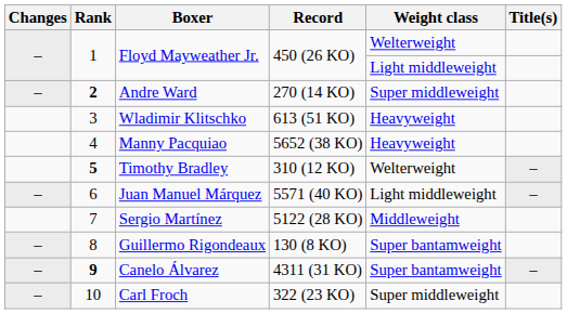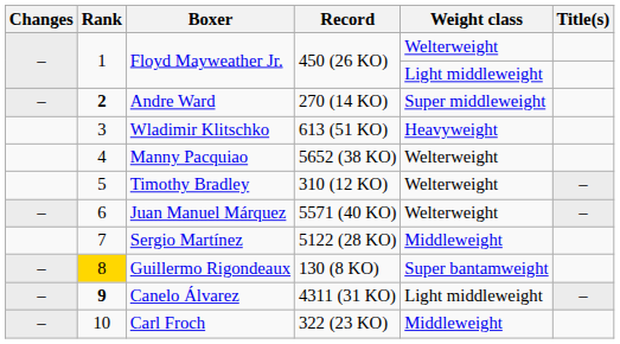 <table class="wikitable ">
 <tr>
 <th>Changes</th>
 <th>Rank</th>
 <th>Boxer</th>
 <th>Record</th>
 <th>Weight class</th>
 <th>Title(s)</th>
 </tr>
 <tr>
 <td rowspan=2 align=center bgcolor=#ECECEC>–</td>
 <td rowspan=2 align=center>1</td>
 <td rowspan=2><a href='#'>Floyd Mayweather Jr.</a></td>
 <td rowspan=2>450 (26 KO)</td>
 <td><a href='#'>Welterweight</a></td>
 <td></td>
 </tr>
 <tr>
 <td><a href='#'>Light middleweight</a></td>
 <td></td>
 </tr>
 <tr>
 <td align=center bgcolor=#ECECEC>–</td>
 <td align=center><strong>2</strong></td>
 <td><a href='#'>Andre Ward</a></td>
 <td>270 (14 KO)</td>
 <td><a href='#'>Super middleweight</a></td>
 <td></td>
 </tr>
 <tr>
 <td align=center></td>
 <td align=center>3</td>
 <td><a href='#'>Wladimir Klitschko</a></td>
 <td>613 (51 KO)</td>
 <td><a href='#'>Heavyweight</a></td>
 <td></td>
 </tr>
 <tr>
 <td align=center></td>
 <td align=center>4</td>
 <td><a href='#'>Manny Pacquiao</a></td>
 <td>5652 (38 KO)</td>
-<td><a href='#'>Heavyweight</a></td>
+<td>Welterweight</td>
 <td></td>
 </tr>
 <tr>
 <td align=center></td>
-<td align=center><strong>5</strong></td>
+<td align=center>5</td>
 <td><a href='#'>Timothy Bradley</a></td>
 <td>310 (12 KO)</td>
 <td>Welterweight</td>
 <td align=center bgcolor=#ECECEC data-sort-value="Z">–</td>
 </tr>
 <tr>
 <td align=center bgcolor=#ECECEC>–</td>
 <td align=center>6</td>
 <td><a href='#'>Juan Manuel Márquez</a></td>
 <td>5571 (40 KO)</td>
-<td>Light middleweight</td>
+<td>Welterweight</td>
 <td align=center bgcolor=#ECECEC data-sort-value="Z">–</td>
 </tr>
 <tr>
 <td align=center></td>
 <td align=center>7</td>
 <td><a href='#'>Sergio Martínez</a></td>
 <td>5122 (28 KO)</td>
 <td><a href='#'>Middleweight</a></td>
 <td></td>
 </tr>
 <tr>
 <td align=center bgcolor=#ECECEC>–</td>
-<td align=center>8</td>
+<td align=center style="background: gold;">8</td>
 <td><a href='#'>Guillermo Rigondeaux</a></td>
 <td>130 (8 KO)</td>
 <td><a href='#'>Super bantamweight</a></td>
 <td></td>
 </tr>
 <tr>
 <td align=center bgcolor=#ECECEC>–</td>
 <td align=center><strong>9</strong></td>
 <td><a href='#'>Canelo Álvarez</a></td>
 <td>4311 (31 KO)</td>
-<td><a href='#'>Super bantamweight</a></td>
+<td>Light middleweight</td>
 <td align=center bgcolor=#ECECEC data-sort-value="Z">–</td>
 </tr>
 <tr>
 <td align=center bgcolor=#ECECEC>–</td>
 <td align=center>10</td>
 <td><a href='#'>Carl Froch</a></td>
 <td>322 (23 KO)</td>
-<td>Super middleweight</td>
+<td><a href='#'>Middleweight</a></td>
 <td></td>
 </tr>
 </table>
